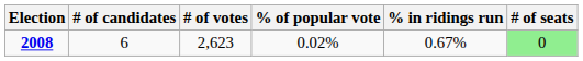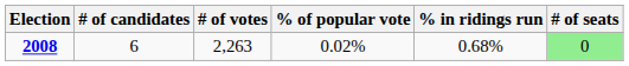 <table class="wikitable">
 <tr>
 <th>Election</th>
 <th># of candidates</th>
 <th># of votes</th>
 <th>% of popular vote</th>
 <th>% in ridings run</th>
 <th># of seats</th>
 </tr>
 <tr align=center>
 <td><strong><a href='#'>2008</a></strong></td>
 <td>6</td>
-<td>2,623</td>
+<td>2,263</td>
 <td>0.02%</td>
-<td>0.67%</td>
+<td>0.68%</td>
 <td style="background: lightgreen;">0</td>
 </tr>
 </table>
